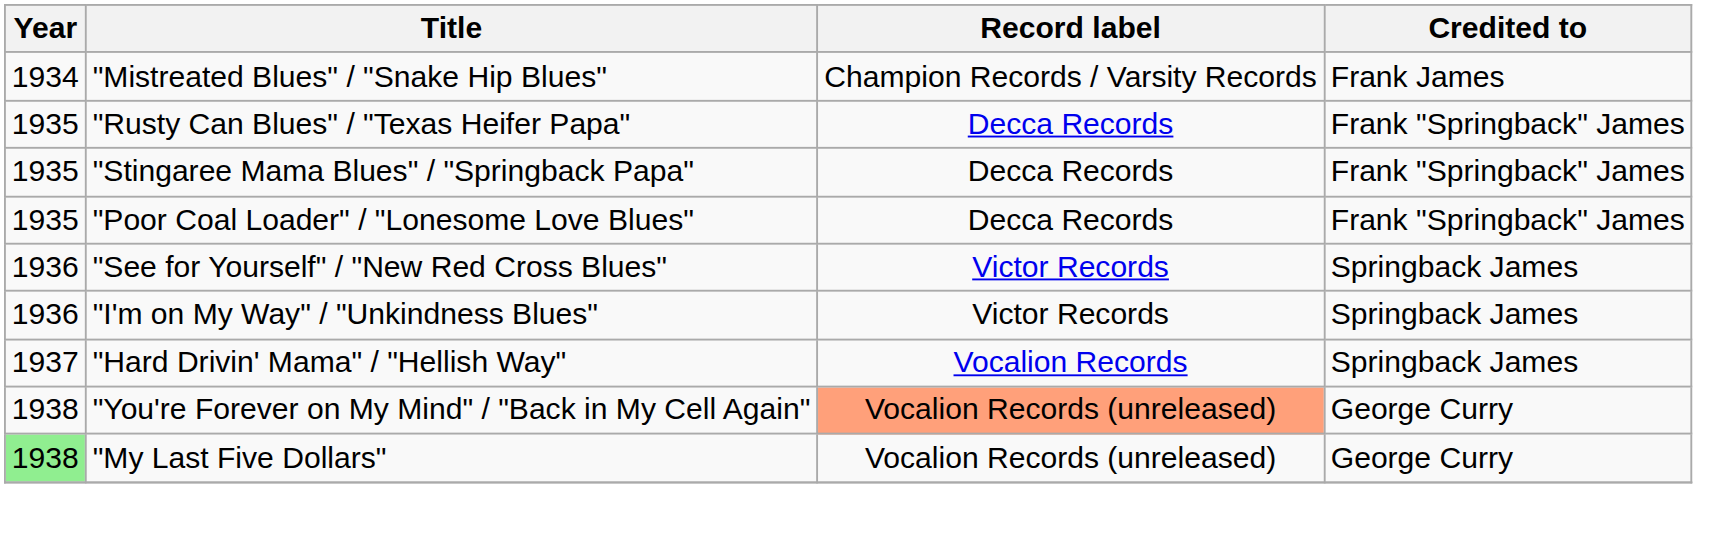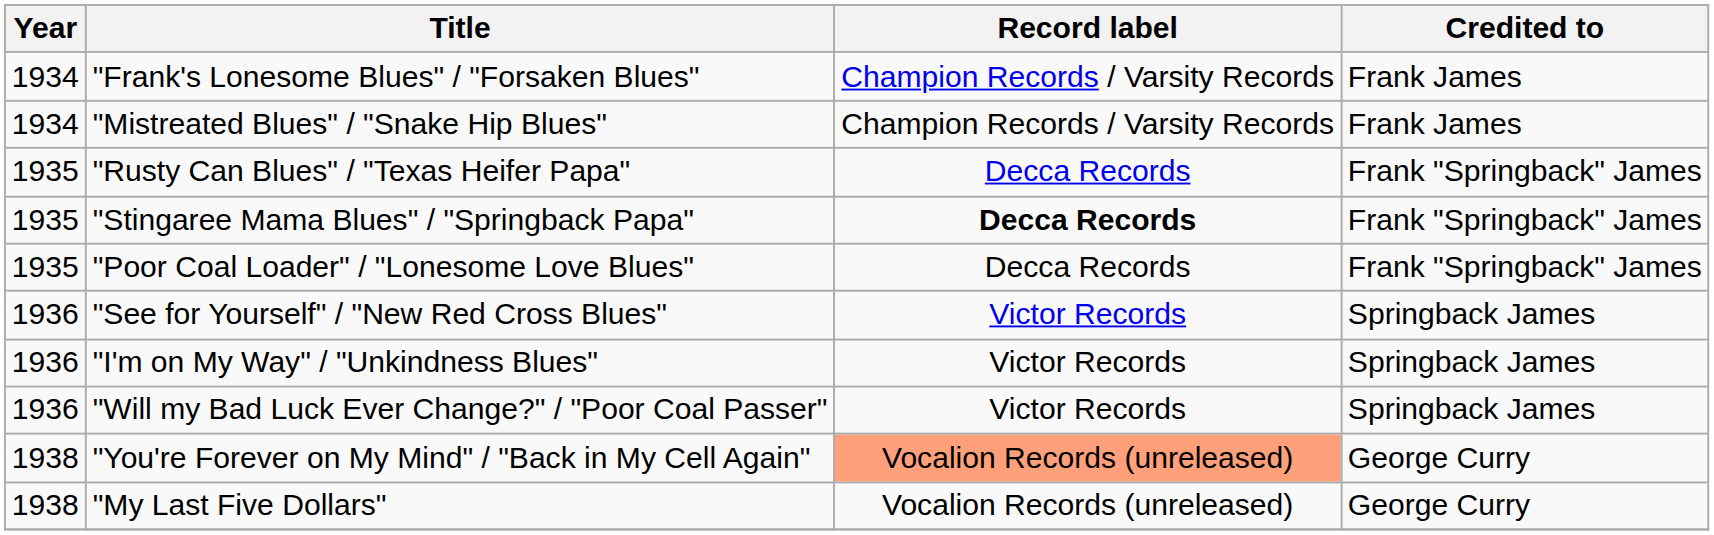 <table class="wikitable sortable">
 <tr>
 <th>Year</th>
 <th>Title</th>
 <th>Record label</th>
 <th>Credited to</th>
+</tr>
+<tr>
+<td>1934</td>
+<td>"Frank's Lonesome Blues" / "Forsaken Blues"</td>
+<td style="text-align:center;"><a href='#'>Champion Records</a> / Varsity Records</td>
+<td>Frank James</td>
 </tr>
 <tr>
 <td>1934</td>
 <td>"Mistreated Blues" / "Snake Hip Blues"</td>
 <td style="text-align:center;">Champion Records / Varsity Records</td>
 <td>Frank James</td>
 </tr>
 <tr>
 <td>1935</td>
 <td>"Rusty Can Blues" / "Texas Heifer Papa"</td>
 <td style="text-align:center;"><a href='#'>Decca Records</a></td>
 <td>Frank "Springback" James</td>
 </tr>
 <tr>
 <td>1935</td>
 <td>"Stingaree Mama Blues" / "Springback Papa"</td>
-<td style="text-align:center;">Decca Records</td>
+<td style="text-align:center;"><strong>Decca Records</strong></td>
 <td>Frank "Springback" James</td>
 </tr>
 <tr>
 <td>1935</td>
 <td>"Poor Coal Loader" / "Lonesome Love Blues"</td>
 <td style="text-align:center;">Decca Records</td>
 <td>Frank "Springback" James</td>
 </tr>
 <tr>
 <td>1936</td>
 <td>"See for Yourself" / "New Red Cross Blues"</td>
 <td style="text-align:center;"><a href='#'>Victor Records</a></td>
 <td>Springback James</td>
 </tr>
 <tr>
 <td>1936</td>
 <td>"I'm on My Way" / "Unkindness Blues"</td>
 <td style="text-align:center;">Victor Records</td>
 <td>Springback James</td>
 </tr>
 <tr>
-<td>1937</td>
-<td>"Hard Drivin' Mama" / "Hellish Way"</td>
-<td style="text-align:center;"><a href='#'>Vocalion Records</a></td>
+<td>1936</td>
+<td>"Will my Bad Luck Ever Change?" / "Poor Coal Passer"</td>
+<td style="text-align:center;">Victor Records</td>
 <td>Springback James</td>
 </tr>
 <tr>
 <td>1938</td>
 <td>"You're Forever on My Mind" / "Back in My Cell Again"</td>
 <td style="background: lightsalmon; text-align:center;">Vocalion Records (unreleased)</td>
 <td>George Curry</td>
 </tr>
 <tr>
-<td style="background: lightgreen;">1938</td>
+<td>1938</td>
 <td>"My Last Five Dollars"</td>
 <td style="text-align:center;">Vocalion Records (unreleased)</td>
 <td>George Curry</td>
 </tr>
 <tr>
 </tr>
 </table>
